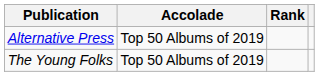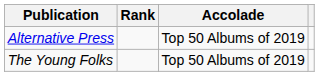 <table class="wikitable sortable">
 <tr>
 <th>Publication</th>
+<th>Rank</th>
 <th>Accolade</th>
-<th>Rank</th>
 <th class="unsortable"></th>
 </tr>
 <tr>
 <td><em><a href='#'>Alternative Press</a></em></td>
+<td></td>
 <td>Top 50 Albums of 2019</td>
-<td></td>
 <td></td>
 </tr>
 <tr>
 <td><em>The Young Folks</em></td>
+<td></td>
 <td>Top 50 Albums of 2019</td>
-<td></td>
 <td></td>
 </tr>
 </table>
